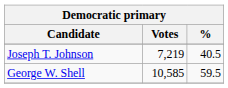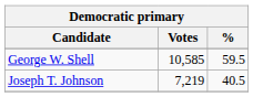 <table class="wikitable" align="left" style="margin: 1em 1em 1em 0; font-size: 95%;">
 <tr>
 <th colspan="3">Democratic primary</th>
 </tr>
 <tr>
 <th colspan="1" style="width: 170px">Candidate</th>
 <th style="width: 50px">Votes</th>
 <th style="width: 40px">%</th>
 </tr>
 <tr>
 </tr>
 <tr>
+<td><a href='#'>George W. Shell</a></td>
+<td align="right">10,585</td>
+<td align="right">59.5</td>
+</tr>
+<tr>
 <td><a href='#'>Joseph T. Johnson</a></td>
 <td align="right">7,219</td>
 <td align="right">40.5</td>
 </tr>
 <tr>
-<td><a href='#'>George W. Shell</a></td>
-<td align="right">10,585</td>
-<td align="right">59.5</td>
-</tr>
-<tr>
 </tr>
 </table>
